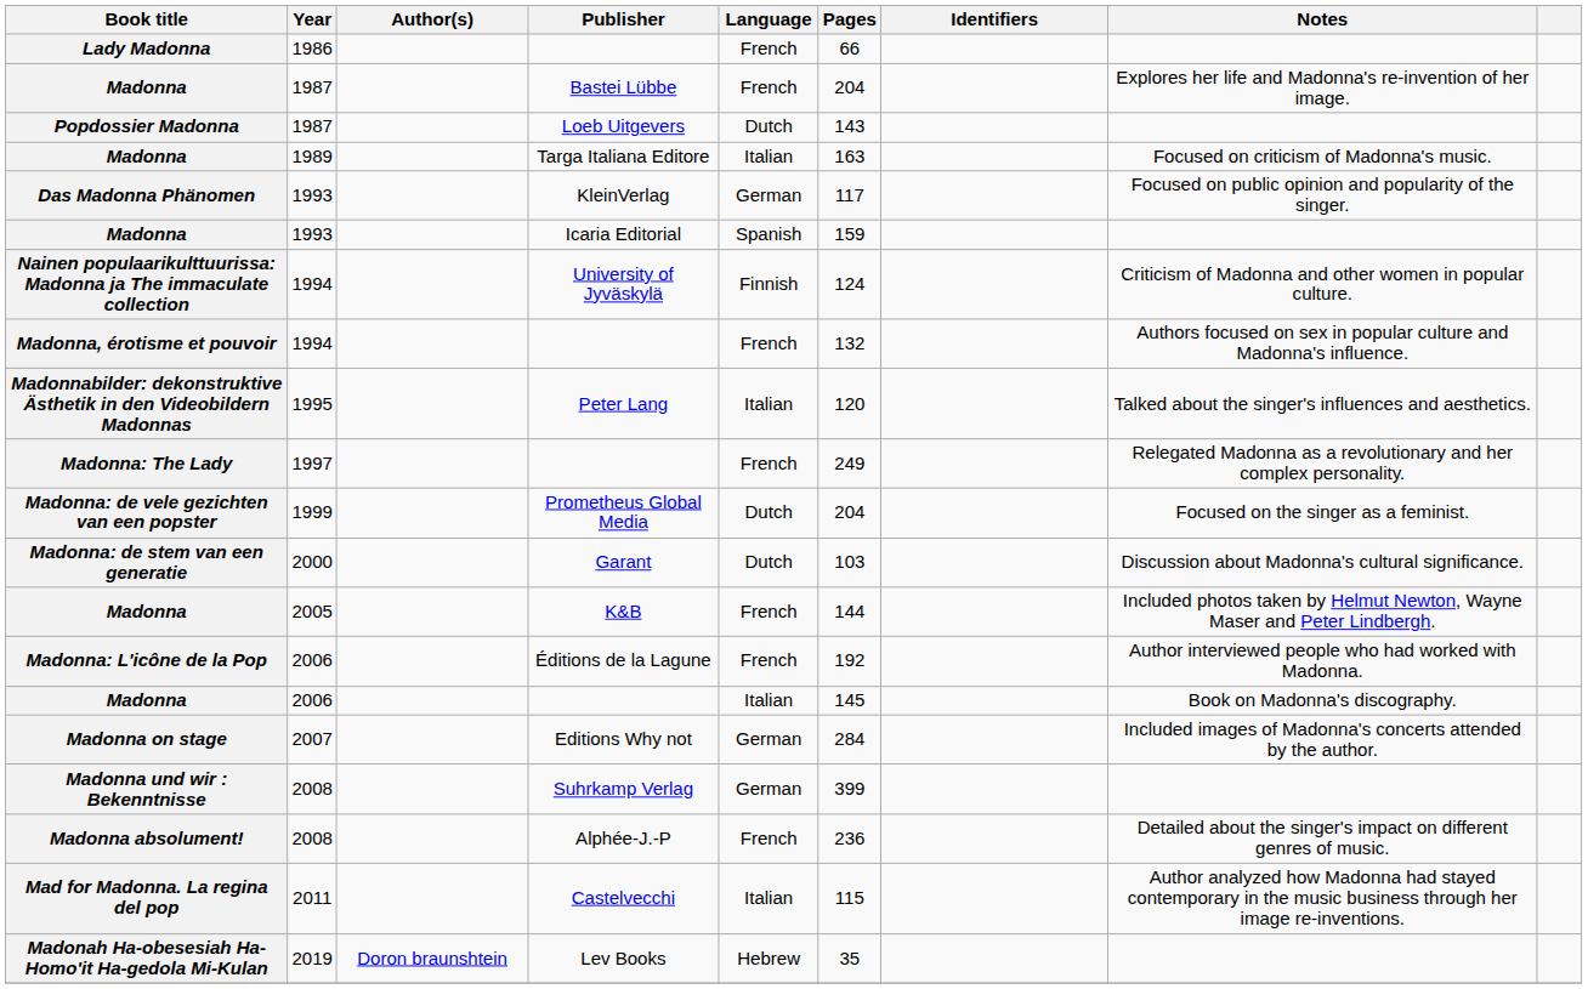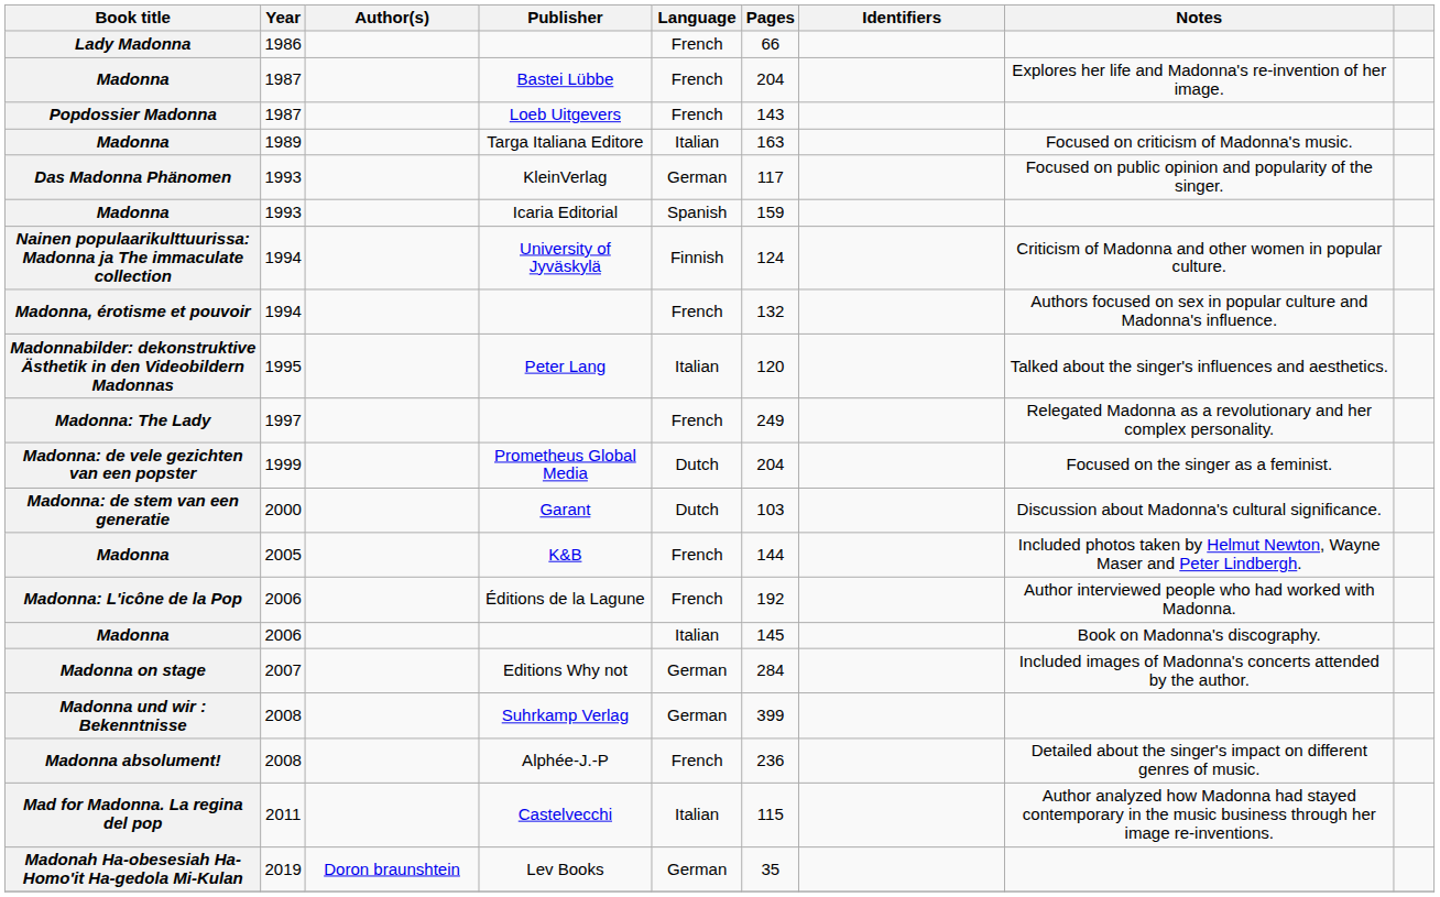 <table class="wikitable sortable plainrowheaders"  style="text-align:center;">
 <tr>
 <th scope="col" style="width:15em;">Book title</th>
 <th scope="col" style="width:2em;">Year</th>
 <th scope="col" style="width:10em;">Author(s)</th>
 <th scope="col" style="width:10em;">Publisher</th>
 <th scope="col" style="width:5em;">Language</th>
 <th scope="col" style="width:2em;">Pages</th>
 <th scope="col" style="width:12em;" class="unsortable">Identifiers</th>
 <th scope="col" style="width:23em;" class="unsortable">Notes</th>
 <th scope="col" style="width:2em;" class="unsortable"></th>
 </tr>
 <tr>
 <th scope="row"><em>Lady Madonna</em></th>
 <td>1986</td>
 <td></td>
 <td></td>
 <td>French</td>
 <td>66</td>
 <td><br></td>
 <td></td>
 <td></td>
 </tr>
 <tr>
 <th scope="row"><em>Madonna</em></th>
 <td>1987</td>
 <td></td>
 <td><a href='#'>Bastei Lübbe</a></td>
 <td>French</td>
 <td>204</td>
 <td><br></td>
 <td>Explores her life and Madonna's re-invention of her image.</td>
 <td></td>
 </tr>
 <tr>
 <th scope="row"><em>Popdossier Madonna</em></th>
 <td>1987</td>
 <td></td>
 <td><a href='#'>Loeb Uitgevers</a></td>
-<td>Dutch</td>
+<td>French</td>
 <td>143</td>
 <td><br></td>
 <td></td>
 <td></td>
 </tr>
 <tr>
 <th scope="row"><em>Madonna</em></th>
 <td>1989</td>
 <td></td>
 <td>Targa Italiana Editore</td>
 <td>Italian</td>
 <td>163</td>
 <td><br></td>
 <td>Focused on criticism of Madonna's music.</td>
 <td></td>
 </tr>
 <tr>
 <th scope="row"><em>Das Madonna Phänomen</em></th>
 <td>1993</td>
 <td></td>
 <td>KleinVerlag</td>
 <td>German</td>
 <td>117</td>
 <td><br></td>
 <td>Focused on public opinion and popularity of the singer.</td>
 <td></td>
 </tr>
 <tr>
 <th scope="row"><em>Madonna</em></th>
 <td>1993</td>
 <td></td>
 <td>Icaria Editorial</td>
 <td>Spanish</td>
 <td>159</td>
 <td><br></td>
 <td></td>
 <td></td>
 </tr>
 <tr>
 <th scope="row"><em>Nainen populaarikulttuurissa: Madonna ja The immaculate collection</em></th>
 <td>1994</td>
 <td></td>
 <td><a href='#'>University of Jyväskylä</a></td>
 <td>Finnish</td>
 <td>124</td>
 <td><br></td>
 <td>Criticism of Madonna and other women in popular culture.</td>
 <td></td>
 </tr>
 <tr>
 <th scope="row"><em>Madonna, érotisme et pouvoir</em></th>
 <td>1994</td>
 <td></td>
 <td></td>
 <td>French</td>
 <td>132</td>
 <td><br></td>
 <td>Authors focused on sex in popular culture and Madonna's influence.</td>
 <td></td>
 </tr>
 <tr>
 <th scope="row"><em>Madonnabilder: dekonstruktive Ästhetik in den Videobildern Madonnas</em></th>
 <td>1995</td>
 <td></td>
 <td><a href='#'>Peter Lang</a></td>
 <td>Italian</td>
 <td>120</td>
 <td><br></td>
 <td>Talked about the singer's influences and aesthetics.</td>
 <td></td>
 </tr>
 <tr>
 <th scope="row"><em>Madonna: The Lady</em></th>
 <td>1997</td>
 <td></td>
 <td></td>
 <td>French</td>
 <td>249</td>
 <td><br></td>
 <td>Relegated Madonna as a revolutionary and her complex personality.</td>
 <td></td>
 </tr>
 <tr>
 <th scope="row"><em>Madonna: de vele gezichten van een popster</em></th>
 <td>1999</td>
 <td></td>
 <td><a href='#'>Prometheus Global Media</a></td>
 <td>Dutch</td>
 <td>204</td>
 <td><br></td>
 <td>Focused on the singer as a feminist.</td>
 <td></td>
 </tr>
 <tr>
 <th scope="row"><em>Madonna: de stem van een generatie</em></th>
 <td>2000</td>
 <td></td>
 <td><a href='#'>Garant</a></td>
 <td>Dutch</td>
 <td>103</td>
 <td><br></td>
 <td>Discussion about Madonna's cultural significance.</td>
 <td></td>
 </tr>
 <tr>
 <th scope="row"><em>Madonna</em></th>
 <td>2005</td>
 <td></td>
 <td><a href='#'>K&B</a></td>
 <td>French</td>
 <td>144</td>
 <td><br></td>
 <td>Included photos taken by <a href='#'>Helmut Newton</a>, Wayne Maser and <a href='#'>Peter Lindbergh</a>.</td>
 <td></td>
 </tr>
 <tr>
 <th scope="row"><em>Madonna: L'icône de la Pop</em></th>
 <td>2006</td>
 <td></td>
 <td>Éditions de la Lagune</td>
 <td>French</td>
 <td>192</td>
 <td><br></td>
 <td>Author interviewed people who had worked with Madonna.</td>
 <td></td>
 </tr>
 <tr>
 <th scope="row"><em>Madonna</em></th>
 <td>2006</td>
 <td></td>
 <td></td>
 <td>Italian</td>
 <td>145</td>
 <td><br></td>
 <td>Book on Madonna's discography.</td>
 <td></td>
 </tr>
 <tr>
 <th scope="row"><em>Madonna on stage</em></th>
 <td>2007</td>
 <td></td>
 <td>Editions Why not</td>
 <td>German</td>
 <td>284</td>
 <td><br></td>
 <td>Included images of Madonna's concerts attended by the author.</td>
 <td></td>
 </tr>
 <tr>
 <th scope="row"><em>Madonna und wir : Bekenntnisse</em></th>
 <td>2008</td>
 <td></td>
 <td><a href='#'>Suhrkamp Verlag</a></td>
 <td>German</td>
 <td>399</td>
 <td><br></td>
 <td></td>
 <td></td>
 </tr>
 <tr>
 <th scope="row"><em>Madonna absolument!</em></th>
 <td>2008</td>
 <td></td>
 <td>Alphée-J.-P</td>
 <td>French</td>
 <td>236</td>
 <td><br></td>
 <td>Detailed about the singer's impact on different genres of music.</td>
 <td></td>
 </tr>
 <tr>
 <th scope="row"><em>Mad for Madonna. La regina del pop</em></th>
 <td>2011</td>
 <td></td>
 <td><a href='#'>Castelvecchi</a></td>
 <td>Italian</td>
 <td>115</td>
 <td><br></td>
 <td>Author analyzed how Madonna had stayed contemporary in the music business through her image re-inventions.</td>
 <td></td>
 </tr>
 <tr>
 <th scope="row"><em>Madonah Ha-obesesiah Ha-Homo'it Ha-gedola Mi-Kulan</em></th>
 <td>2019</td>
 <td><a href='#'>Doron braunshtein</a></td>
 <td>Lev Books</td>
-<td>Hebrew</td>
+<td>German</td>
 <td>35</td>
 <td></td>
 <td></td>
 <td></td>
 </tr>
 <tr>
 </tr>
 </table>
